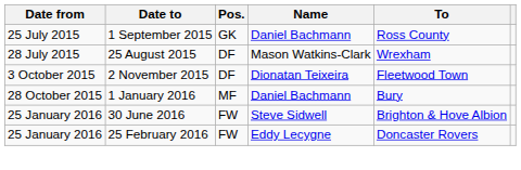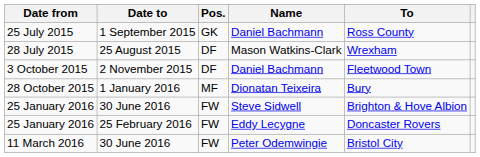 <table class="wikitable">
 <tr>
 <th>Date from</th>
 <th>Date to</th>
 <th>Pos.</th>
 <th>Name</th>
 <th>To</th>
 <th></th>
 </tr>
 <tr>
 <td>25 July 2015</td>
 <td>1 September 2015</td>
 <td>GK</td>
 <td> <a href='#'>Daniel Bachmann</a></td>
 <td> <a href='#'>Ross County</a></td>
 <td></td>
 </tr>
 <tr>
 <td>28 July 2015</td>
 <td>25 August 2015</td>
 <td>DF</td>
 <td> Mason Watkins-Clark</td>
 <td> <a href='#'>Wrexham</a></td>
 <td></td>
 </tr>
 <tr>
 <td>3 October 2015</td>
 <td>2 November 2015</td>
 <td>DF</td>
-<td> <a href='#'>Dionatan Teixeira</a></td>
+<td> <a href='#'>Daniel Bachmann</a></td>
 <td> <a href='#'>Fleetwood Town</a></td>
 <td></td>
 </tr>
 <tr>
 <td>28 October 2015</td>
 <td>1 January 2016</td>
 <td>MF</td>
-<td> <a href='#'>Daniel Bachmann</a></td>
+<td> <a href='#'>Dionatan Teixeira</a></td>
 <td> <a href='#'>Bury</a></td>
 <td></td>
 </tr>
 <tr>
 <td>25 January 2016</td>
 <td>30 June 2016</td>
 <td>FW</td>
 <td> <a href='#'>Steve Sidwell</a></td>
 <td> <a href='#'>Brighton & Hove Albion</a></td>
 <td></td>
 </tr>
 <tr>
 <td>25 January 2016</td>
 <td>25 February 2016</td>
 <td>FW</td>
 <td> <a href='#'>Eddy Lecygne</a></td>
 <td> <a href='#'>Doncaster Rovers</a></td>
 <td></td>
 </tr>
+<tr>
+<td>11 March 2016</td>
+<td>30 June 2016</td>
+<td>FW</td>
+<td> <a href='#'>Peter Odemwingie</a></td>
+<td> <a href='#'>Bristol City</a></td>
+<td></td>
+</tr>
 </table>
